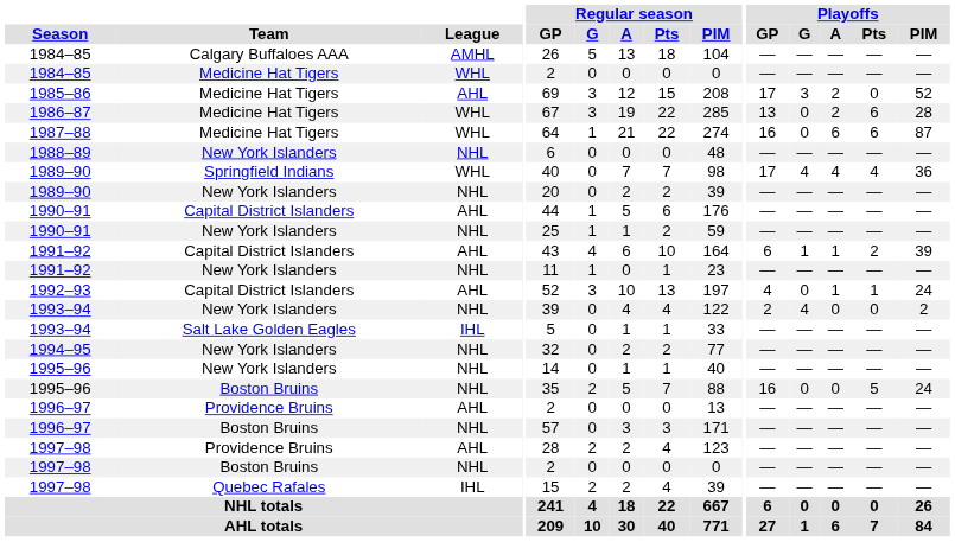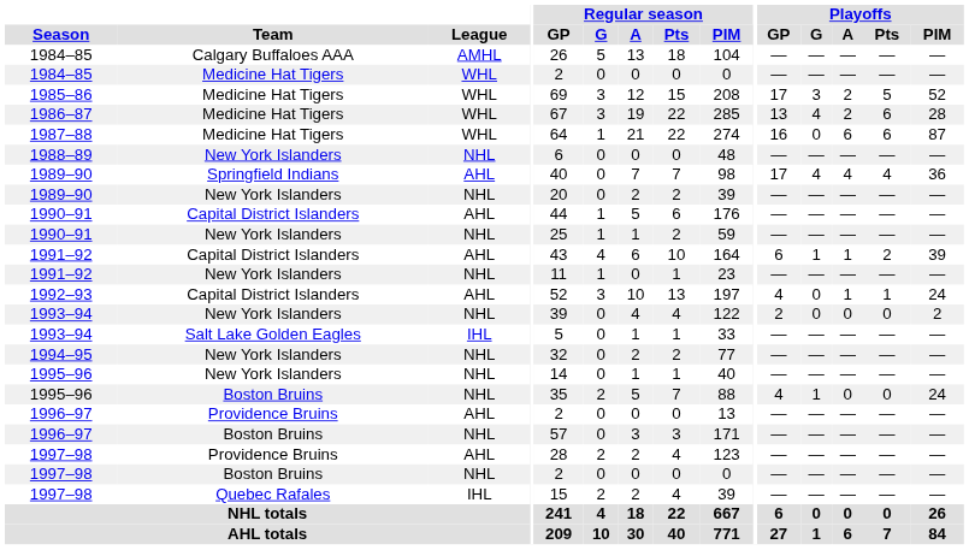 <table border="0" cellpadding="1" cellspacing="0" style="text-align:center; width:60em">
 <tr bgcolor="#e0e0e0">
 <th colspan="3" bgcolor="#ffffff"></th>
 <th rowspan="100" bgcolor="#ffffff"></th>
 <th colspan="5"><a href='#'>Regular season</a></th>
 <th rowspan="100" bgcolor="#ffffff"></th>
 <th colspan="5"><a href='#'>Playoffs</a></th>
 </tr>
 <tr bgcolor="#e0e0e0">
 <th><a href='#'>Season</a></th>
 <th>Team</th>
 <th>League</th>
 <th>GP</th>
 <th><a href='#'>G</a></th>
 <th><a href='#'>A</a></th>
 <th><a href='#'>Pts</a></th>
 <th><a href='#'>PIM</a></th>
 <th>GP</th>
 <th>G</th>
 <th>A</th>
 <th>Pts</th>
 <th>PIM</th>
 </tr>
 <tr>
 <td>1984–85</td>
 <td>Calgary Buffaloes AAA</td>
 <td><a href='#'>AMHL</a></td>
 <td>26</td>
 <td>5</td>
 <td>13</td>
 <td>18</td>
 <td>104</td>
 <td>—</td>
 <td>—</td>
 <td>—</td>
 <td>—</td>
 <td>—</td>
 </tr>
 <tr bgcolor="#f0f0f0">
 <td><a href='#'>1984–85</a></td>
 <td><a href='#'>Medicine Hat Tigers</a></td>
 <td><a href='#'>WHL</a></td>
 <td>2</td>
 <td>0</td>
 <td>0</td>
 <td>0</td>
 <td>0</td>
 <td>—</td>
 <td>—</td>
 <td>—</td>
 <td>—</td>
 <td>—</td>
 </tr>
 <tr>
 <td><a href='#'>1985–86</a></td>
 <td>Medicine Hat Tigers</td>
-<td><a href='#'>AHL</a></td>
+<td>WHL</td>
 <td>69</td>
 <td>3</td>
 <td>12</td>
 <td>15</td>
 <td>208</td>
 <td>17</td>
 <td>3</td>
 <td>2</td>
-<td>0</td>
+<td>5</td>
 <td>52</td>
 </tr>
 <tr bgcolor="#f0f0f0">
 <td><a href='#'>1986–87</a></td>
 <td>Medicine Hat Tigers</td>
 <td>WHL</td>
 <td>67</td>
 <td>3</td>
 <td>19</td>
 <td>22</td>
 <td>285</td>
 <td>13</td>
-<td>0</td>
+<td>4</td>
 <td>2</td>
 <td>6</td>
 <td>28</td>
 </tr>
 <tr>
 <td><a href='#'>1987–88</a></td>
 <td>Medicine Hat Tigers</td>
 <td>WHL</td>
 <td>64</td>
 <td>1</td>
 <td>21</td>
 <td>22</td>
 <td>274</td>
 <td>16</td>
 <td>0</td>
 <td>6</td>
 <td>6</td>
 <td>87</td>
 </tr>
 <tr bgcolor="#f0f0f0">
 <td><a href='#'>1988–89</a></td>
 <td><a href='#'>New York Islanders</a></td>
 <td><a href='#'>NHL</a></td>
 <td>6</td>
 <td>0</td>
 <td>0</td>
 <td>0</td>
 <td>48</td>
 <td>—</td>
 <td>—</td>
 <td>—</td>
 <td>—</td>
 <td>—</td>
 </tr>
 <tr>
 <td><a href='#'>1989–90</a></td>
 <td><a href='#'>Springfield Indians</a></td>
-<td>WHL</td>
+<td><a href='#'>AHL</a></td>
 <td>40</td>
 <td>0</td>
 <td>7</td>
 <td>7</td>
 <td>98</td>
 <td>17</td>
 <td>4</td>
 <td>4</td>
 <td>4</td>
 <td>36</td>
 </tr>
 <tr bgcolor="#f0f0f0">
 <td><a href='#'>1989–90</a></td>
 <td>New York Islanders</td>
 <td>NHL</td>
 <td>20</td>
 <td>0</td>
 <td>2</td>
 <td>2</td>
 <td>39</td>
 <td>—</td>
 <td>—</td>
 <td>—</td>
 <td>—</td>
 <td>—</td>
 </tr>
 <tr>
 <td><a href='#'>1990–91</a></td>
 <td><a href='#'>Capital District Islanders</a></td>
 <td>AHL</td>
 <td>44</td>
 <td>1</td>
 <td>5</td>
 <td>6</td>
 <td>176</td>
 <td>—</td>
 <td>—</td>
 <td>—</td>
 <td>—</td>
 <td>—</td>
 </tr>
 <tr bgcolor="#f0f0f0">
 <td><a href='#'>1990–91</a></td>
 <td>New York Islanders</td>
 <td>NHL</td>
 <td>25</td>
 <td>1</td>
 <td>1</td>
 <td>2</td>
 <td>59</td>
 <td>—</td>
 <td>—</td>
 <td>—</td>
 <td>—</td>
 <td>—</td>
 </tr>
 <tr>
 <td><a href='#'>1991–92</a></td>
 <td>Capital District Islanders</td>
 <td>AHL</td>
 <td>43</td>
 <td>4</td>
 <td>6</td>
 <td>10</td>
 <td>164</td>
 <td>6</td>
 <td>1</td>
 <td>1</td>
 <td>2</td>
 <td>39</td>
 </tr>
 <tr bgcolor="#f0f0f0">
 <td><a href='#'>1991–92</a></td>
 <td>New York Islanders</td>
 <td>NHL</td>
 <td>11</td>
 <td>1</td>
 <td>0</td>
 <td>1</td>
 <td>23</td>
 <td>—</td>
 <td>—</td>
 <td>—</td>
 <td>—</td>
 <td>—</td>
 </tr>
 <tr>
 <td><a href='#'>1992–93</a></td>
 <td>Capital District Islanders</td>
 <td>AHL</td>
 <td>52</td>
 <td>3</td>
 <td>10</td>
 <td>13</td>
 <td>197</td>
 <td>4</td>
 <td>0</td>
 <td>1</td>
 <td>1</td>
 <td>24</td>
 </tr>
 <tr bgcolor="#f0f0f0">
 <td><a href='#'>1993–94</a></td>
 <td>New York Islanders</td>
 <td>NHL</td>
 <td>39</td>
 <td>0</td>
 <td>4</td>
 <td>4</td>
 <td>122</td>
 <td>2</td>
-<td>4</td>
+<td>0</td>
 <td>0</td>
 <td>0</td>
 <td>2</td>
 </tr>
 <tr>
 <td><a href='#'>1993–94</a></td>
 <td><a href='#'>Salt Lake Golden Eagles</a></td>
 <td><a href='#'>IHL</a></td>
 <td>5</td>
 <td>0</td>
 <td>1</td>
 <td>1</td>
 <td>33</td>
 <td>—</td>
 <td>—</td>
 <td>—</td>
 <td>—</td>
 <td>—</td>
 </tr>
 <tr bgcolor="#f0f0f0">
 <td><a href='#'>1994–95</a></td>
 <td>New York Islanders</td>
 <td>NHL</td>
 <td>32</td>
 <td>0</td>
 <td>2</td>
 <td>2</td>
 <td>77</td>
 <td>—</td>
 <td>—</td>
 <td>—</td>
 <td>—</td>
 <td>—</td>
 </tr>
 <tr>
 <td><a href='#'>1995–96</a></td>
 <td>New York Islanders</td>
 <td>NHL</td>
 <td>14</td>
 <td>0</td>
 <td>1</td>
 <td>1</td>
 <td>40</td>
 <td>—</td>
 <td>—</td>
 <td>—</td>
 <td>—</td>
 <td>—</td>
 </tr>
 <tr bgcolor="#f0f0f0">
 <td>1995–96</td>
 <td><a href='#'>Boston Bruins</a></td>
 <td>NHL</td>
 <td>35</td>
 <td>2</td>
 <td>5</td>
 <td>7</td>
 <td>88</td>
-<td>16</td>
+<td>4</td>
+<td>1</td>
 <td>0</td>
 <td>0</td>
-<td>5</td>
 <td>24</td>
 </tr>
 <tr>
 <td><a href='#'>1996–97</a></td>
 <td><a href='#'>Providence Bruins</a></td>
 <td>AHL</td>
 <td>2</td>
 <td>0</td>
 <td>0</td>
 <td>0</td>
 <td>13</td>
 <td>—</td>
 <td>—</td>
 <td>—</td>
 <td>—</td>
 <td>—</td>
 </tr>
 <tr bgcolor="#f0f0f0">
 <td><a href='#'>1996–97</a></td>
 <td>Boston Bruins</td>
 <td>NHL</td>
 <td>57</td>
 <td>0</td>
 <td>3</td>
 <td>3</td>
 <td>171</td>
 <td>—</td>
 <td>—</td>
 <td>—</td>
 <td>—</td>
 <td>—</td>
 </tr>
 <tr>
 <td><a href='#'>1997–98</a></td>
 <td>Providence Bruins</td>
 <td>AHL</td>
 <td>28</td>
 <td>2</td>
 <td>2</td>
 <td>4</td>
 <td>123</td>
 <td>—</td>
 <td>—</td>
 <td>—</td>
 <td>—</td>
 <td>—</td>
 </tr>
 <tr bgcolor="#f0f0f0">
 <td><a href='#'>1997–98</a></td>
 <td>Boston Bruins</td>
 <td>NHL</td>
 <td>2</td>
 <td>0</td>
 <td>0</td>
 <td>0</td>
 <td>0</td>
 <td>—</td>
 <td>—</td>
 <td>—</td>
 <td>—</td>
 <td>—</td>
 </tr>
 <tr>
 <td><a href='#'>1997–98</a></td>
 <td><a href='#'>Quebec Rafales</a></td>
 <td>IHL</td>
 <td>15</td>
 <td>2</td>
 <td>2</td>
 <td>4</td>
 <td>39</td>
 <td>—</td>
 <td>—</td>
 <td>—</td>
 <td>—</td>
 <td>—</td>
 </tr>
 <tr bgcolor="#e0e0e0">
 <th colspan="3">NHL totals</th>
 <th>241</th>
 <th>4</th>
 <th>18</th>
 <th>22</th>
 <th>667</th>
 <th>6</th>
 <th>0</th>
 <th>0</th>
 <th>0</th>
 <th>26</th>
 </tr>
 <tr bgcolor="#e0e0e0">
 <th colspan="3">AHL totals</th>
 <th>209</th>
 <th>10</th>
 <th>30</th>
 <th>40</th>
 <th>771</th>
 <th>27</th>
 <th>1</th>
 <th>6</th>
 <th>7</th>
 <th>84</th>
 </tr>
 </table>
